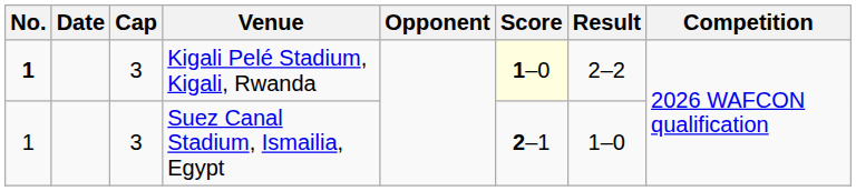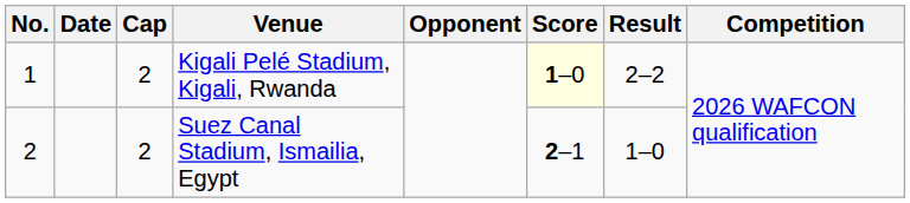 <table class="wikitable sortable">
 <tr>
 <th scope="col">No.</th>
 <th scope="col" data-sort-type="date">Date</th>
 <th scope="col">Cap</th>
 <th scope="col">Venue</th>
 <th scope="col">Opponent</th>
 <th scope="col" class="unsortable">Score</th>
 <th scope="col" class="unsortable">Result</th>
 <th scope="col">Competition</th>
 </tr>
 <tr>
-<td align="center"><strong>1</strong></td>
+<td align="center">1</td>
 <td></td>
-<td align="center">3</td>
+<td align="center">2</td>
 <td><a href='#'>Kigali Pelé Stadium</a>, <a href='#'>Kigali</a>, Rwanda</td>
 <td rowspan=2></td>
 <td align="center" style="background: lightyellow;"><strong>1</strong>–0</td>
 <td align="center">2–2</td>
 <td rowspan=2><a href='#'>2026 WAFCON qualification</a></td>
 </tr>
 <tr>
-<td align="center">1</td>
+<td align="center">2</td>
 <td></td>
-<td align="center">3</td>
+<td align="center">2</td>
 <td><a href='#'>Suez Canal Stadium</a>, <a href='#'>Ismailia</a>, Egypt</td>
 <td align="center"><strong>2</strong>–1</td>
 <td align="center">1–0</td>
 </tr>
 </table>
